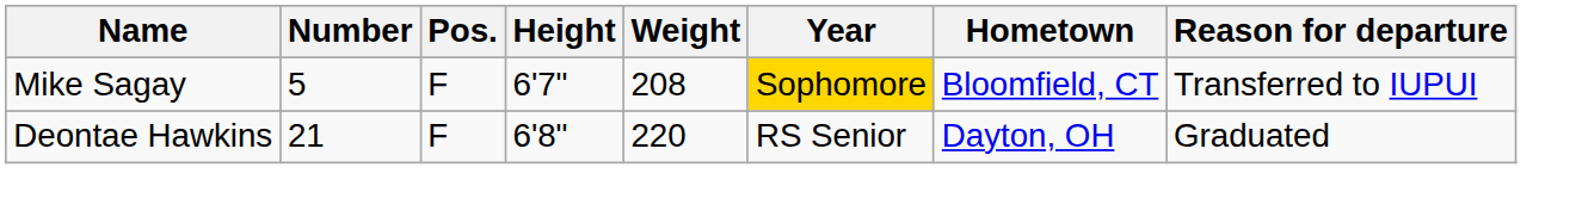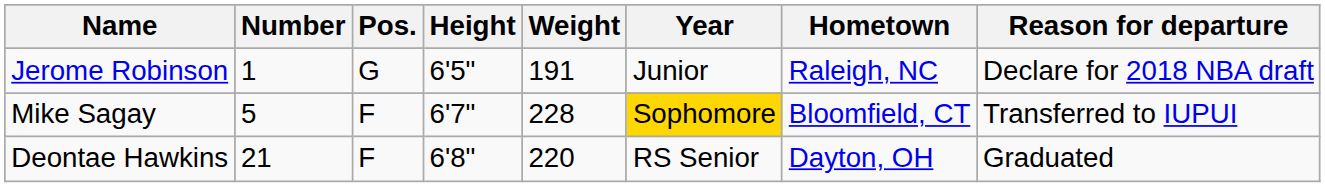 <table class="wikitable sortable" border="1">
 <tr>
 <th>Name</th>
 <th>Number</th>
 <th>Pos.</th>
 <th>Height</th>
 <th>Weight</th>
 <th>Year</th>
 <th>Hometown</th>
 <th class="unsortable">Reason for departure</th>
 </tr>
 <tr>
+<td><a href='#'>Jerome Robinson</a></td>
+<td>1</td>
+<td>G</td>
+<td>6'5"</td>
+<td>191</td>
+<td>Junior</td>
+<td><a href='#'>Raleigh, NC</a></td>
+<td>Declare for <a href='#'>2018 NBA draft</a></td>
+</tr>
+<tr>
 <td>Mike Sagay</td>
 <td>5</td>
 <td>F</td>
 <td>6'7"</td>
-<td>208</td>
+<td>228</td>
 <td style="background: gold;">Sophomore</td>
 <td><a href='#'>Bloomfield, CT</a></td>
 <td>Transferred to <a href='#'>IUPUI</a></td>
 </tr>
 <tr>
 <td>Deontae Hawkins</td>
 <td>21</td>
 <td>F</td>
 <td>6'8"</td>
 <td>220</td>
 <td>RS Senior</td>
 <td><a href='#'>Dayton, OH</a></td>
 <td>Graduated</td>
 </tr>
 </table>
